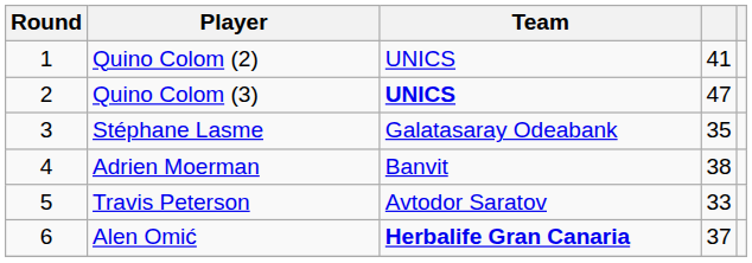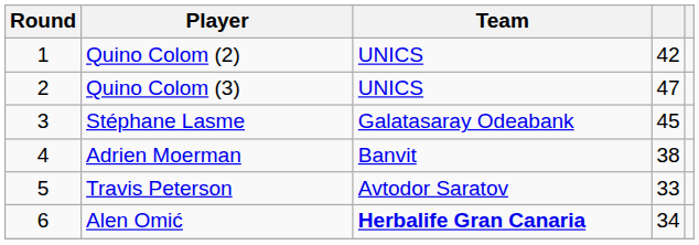 <table class="wikitable sortable" style="text-align: center;">
 <tr>
 <th>Round</th>
 <th style="width:200px;">Player</th>
 <th style="width:220px;">Team</th>
 <th><a href='#'></a></th>
 <th></th>
 </tr>
 <tr>
 <td>1</td>
 <td align="left"> <a href='#'>Quino Colom</a> (2)</td>
 <td align="left"> <a href='#'>UNICS</a></td>
-<td>41</td>
+<td>42</td>
 <td></td>
 </tr>
 <tr>
 <td>2</td>
 <td align="left"> <a href='#'>Quino Colom</a> (3)</td>
-<td align="left"><strong> <a href='#'>UNICS</a></strong></td>
+<td align="left"> <a href='#'>UNICS</a></td>
 <td>47</td>
 <td></td>
 </tr>
 <tr>
 <td>3</td>
 <td align="left"> <a href='#'>Stéphane Lasme</a></td>
 <td align="left"> <a href='#'>Galatasaray Odeabank</a></td>
-<td>35</td>
+<td>45</td>
 <td></td>
 </tr>
 <tr>
 <td>4</td>
 <td align="left"> <a href='#'>Adrien Moerman</a></td>
 <td align="left"> <a href='#'>Banvit</a></td>
 <td>38</td>
 <td></td>
 </tr>
 <tr>
 <td>5</td>
 <td align="left"> <a href='#'>Travis Peterson</a></td>
 <td align="left"> <a href='#'>Avtodor Saratov</a></td>
 <td>33</td>
 <td></td>
 </tr>
 <tr>
 <td>6</td>
 <td align="left"> <a href='#'>Alen Omić</a></td>
 <td align="left"><strong> <a href='#'>Herbalife Gran Canaria</a></strong></td>
-<td>37</td>
+<td>34</td>
 <td></td>
 </tr>
 <tr>
 </tr>
 </table>
